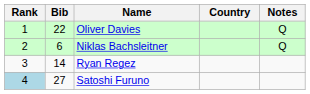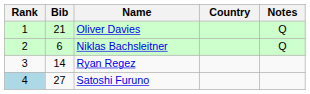 <table class="wikitable" style="text-align:center; width:450px">
 <tr>
 <th>Rank</th>
 <th>Bib</th>
 <th>Name</th>
 <th>Country</th>
 <th>Notes</th>
 </tr>
 <tr bgcolor=ccffcc>
 <td>1</td>
-<td>22</td>
+<td>21</td>
 <td align=left><a href='#'>Oliver Davies</a></td>
 <td align=left></td>
 <td>Q</td>
 </tr>
 <tr bgcolor=ccffcc>
 <td>2</td>
 <td>6</td>
 <td align=left><a href='#'>Niklas Bachsleitner</a></td>
 <td align=left></td>
 <td>Q</td>
 </tr>
 <tr>
 <td>3</td>
 <td>14</td>
 <td align=left><a href='#'>Ryan Regez</a></td>
 <td align=left></td>
 <td></td>
 </tr>
 <tr>
 <td style="background: lightblue;">4</td>
 <td>27</td>
 <td align=left><a href='#'>Satoshi Furuno</a></td>
 <td align=left></td>
 <td></td>
 </tr>
 </table>
